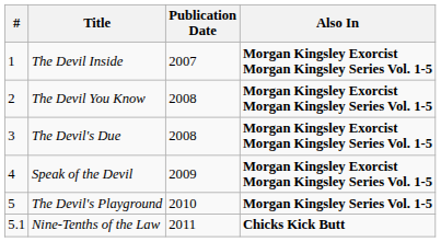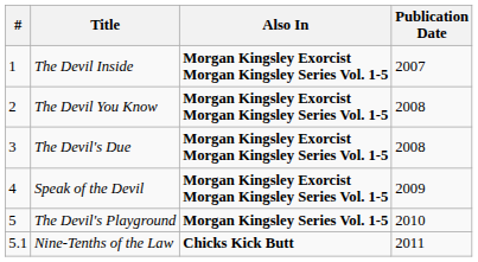 <table class="wikitable">
 <tr>
 <th>#</th>
 <th>Title</th>
+<th>Also In</th>
 <th>Publication<br>Date</th>
-<th>Also In</th>
 </tr>
 <tr>
 <td>1</td>
 <td><em>The Devil Inside</em></td>
+<td><strong>Morgan Kingsley Exorcist</strong><br><strong>Morgan Kingsley Series Vol. 1-5</strong></td>
 <td>2007</td>
-<td><strong>Morgan Kingsley Exorcist</strong><br><strong>Morgan Kingsley Series Vol. 1-5</strong></td>
 </tr>
 <tr>
 <td>2</td>
 <td><em>The Devil You Know</em></td>
+<td><strong>Morgan Kingsley Exorcist</strong><br><strong>Morgan Kingsley Series Vol. 1-5</strong></td>
 <td>2008</td>
-<td><strong>Morgan Kingsley Exorcist</strong><br><strong>Morgan Kingsley Series Vol. 1-5</strong></td>
 </tr>
 <tr>
 <td>3</td>
 <td><em>The Devil's Due</em></td>
+<td><strong>Morgan Kingsley Exorcist</strong><br><strong>Morgan Kingsley Series Vol. 1-5</strong></td>
 <td>2008</td>
-<td><strong>Morgan Kingsley Exorcist</strong><br><strong>Morgan Kingsley Series Vol. 1-5</strong></td>
 </tr>
 <tr>
 <td>4</td>
 <td><em>Speak of the Devil</em></td>
+<td><strong>Morgan Kingsley Exorcist</strong><br><strong>Morgan Kingsley Series Vol. 1-5</strong></td>
 <td>2009</td>
-<td><strong>Morgan Kingsley Exorcist</strong><br><strong>Morgan Kingsley Series Vol. 1-5</strong></td>
 </tr>
 <tr>
 <td>5</td>
 <td><em>The Devil's Playground</em></td>
+<td><strong>Morgan Kingsley Series Vol. 1-5</strong></td>
 <td>2010</td>
-<td><strong>Morgan Kingsley Series Vol. 1-5</strong></td>
 </tr>
 <tr>
 <td>5.1</td>
 <td><em>Nine-Tenths of the Law</em></td>
+<td><strong>Chicks Kick Butt</strong></td>
 <td>2011</td>
-<td><strong>Chicks Kick Butt</strong></td>
 </tr>
 </table>
